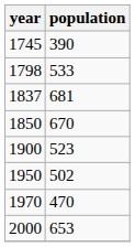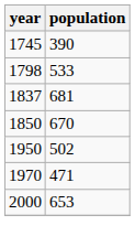 <table class="wikitable">
 <tr>
 <th>year</th>
 <th>population</th>
 </tr>
 <tr>
 <td>1745</td>
 <td>390</td>
 </tr>
 <tr>
 <td>1798</td>
 <td>533</td>
 </tr>
 <tr>
 <td>1837</td>
 <td>681</td>
 </tr>
 <tr>
 <td>1850</td>
 <td>670</td>
 </tr>
 <tr>
-<td>1900</td>
-<td>523</td>
-</tr>
-<tr>
 <td>1950</td>
 <td>502</td>
 </tr>
 <tr>
 <td>1970</td>
-<td>470</td>
+<td>471</td>
 </tr>
 <tr>
 <td>2000</td>
 <td>653</td>
 </tr>
 <tr>
 </tr>
 </table>
